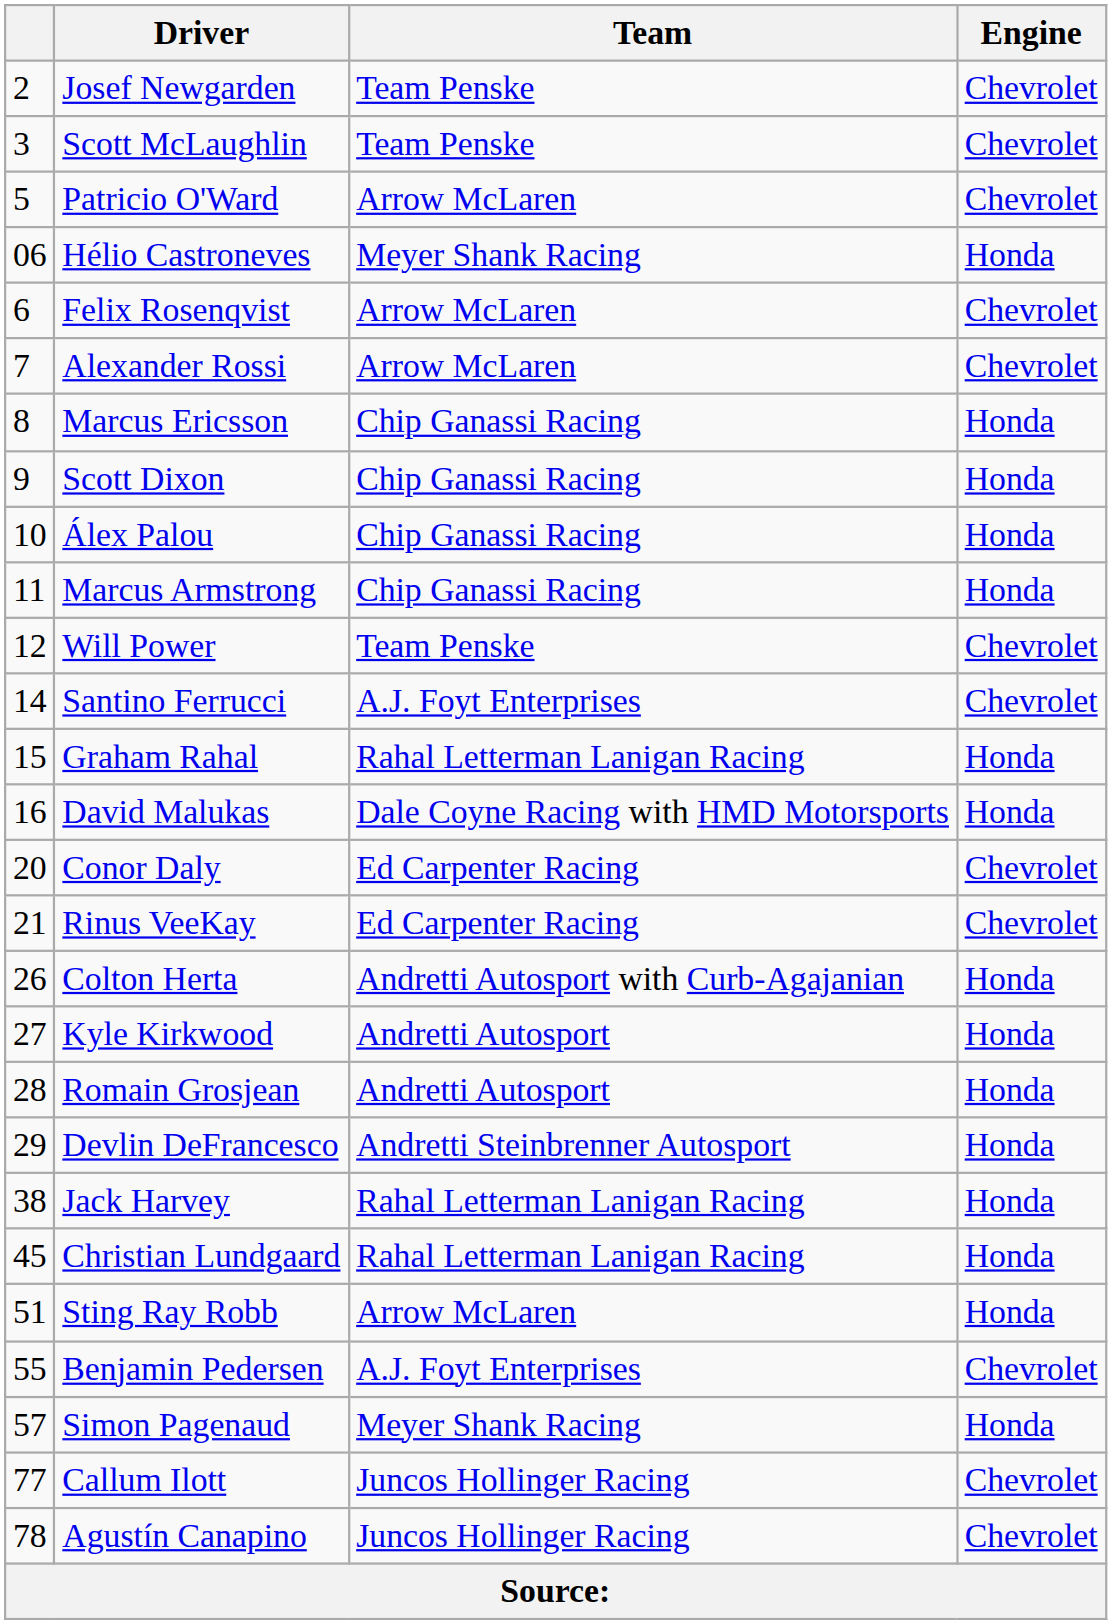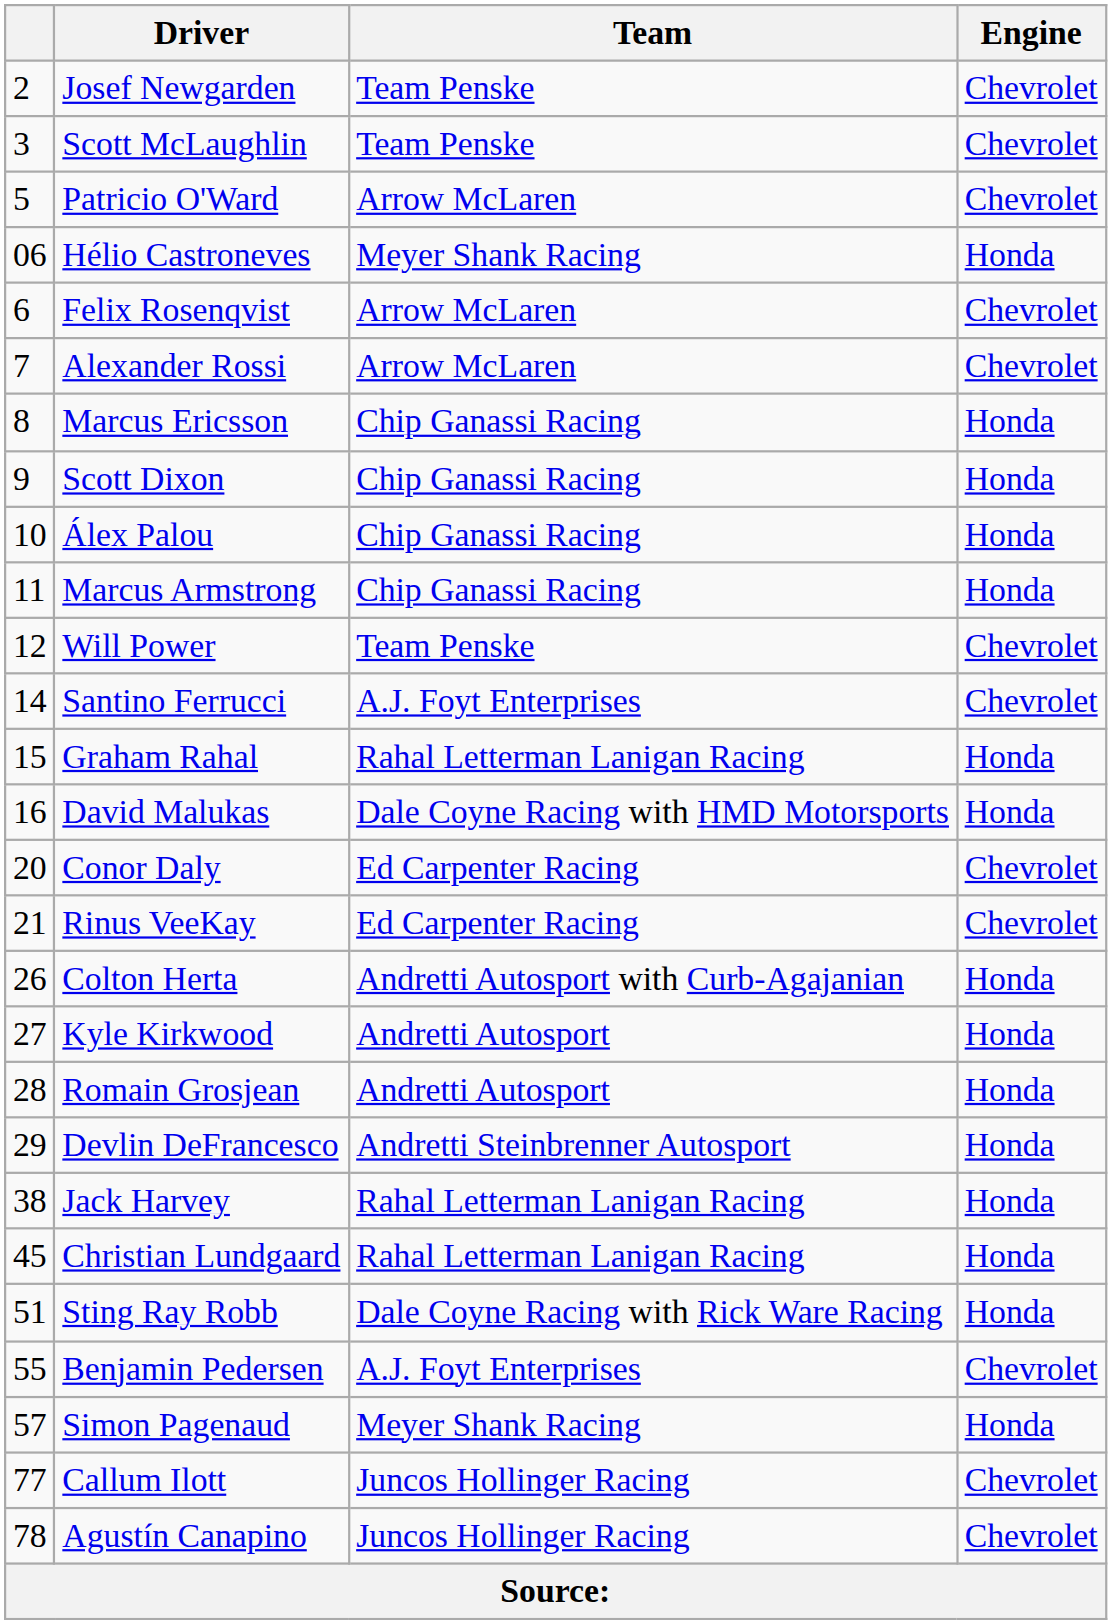 <table class="wikitable" style="font-size: 95%;">
 <tr>
 <th align=center></th>
 <th>Driver</th>
 <th>Team</th>
 <th>Engine</th>
 </tr>
 <tr>
 <td>2</td>
 <td> <a href='#'>Josef Newgarden</a> <strong></strong></td>
 <td><a href='#'>Team Penske</a></td>
 <td><a href='#'>Chevrolet</a></td>
 </tr>
 <tr>
 <td>3</td>
 <td> <a href='#'>Scott McLaughlin</a></td>
 <td><a href='#'>Team Penske</a></td>
 <td><a href='#'>Chevrolet</a></td>
 </tr>
 <tr>
 <td>5</td>
 <td> <a href='#'>Patricio O'Ward</a></td>
 <td><a href='#'>Arrow McLaren</a></td>
 <td><a href='#'>Chevrolet</a></td>
 </tr>
 <tr>
 <td>06</td>
 <td> <a href='#'>Hélio Castroneves</a></td>
 <td><a href='#'>Meyer Shank Racing</a></td>
 <td><a href='#'>Honda</a></td>
 </tr>
 <tr>
 <td>6</td>
 <td> <a href='#'>Felix Rosenqvist</a></td>
 <td><a href='#'>Arrow McLaren</a></td>
 <td><a href='#'>Chevrolet</a></td>
 </tr>
 <tr>
 <td>7</td>
 <td> <a href='#'>Alexander Rossi</a> <strong></strong></td>
 <td><a href='#'>Arrow McLaren</a></td>
 <td><a href='#'>Chevrolet</a></td>
 </tr>
 <tr>
 <td>8</td>
 <td> <a href='#'>Marcus Ericsson</a></td>
 <td><a href='#'>Chip Ganassi Racing</a></td>
 <td><a href='#'>Honda</a></td>
 </tr>
 <tr>
 <td>9</td>
 <td> <a href='#'>Scott Dixon</a> <strong></strong></td>
 <td><a href='#'>Chip Ganassi Racing</a></td>
 <td><a href='#'>Honda</a></td>
 </tr>
 <tr>
 <td>10</td>
 <td> <a href='#'>Álex Palou</a></td>
 <td><a href='#'>Chip Ganassi Racing</a></td>
 <td><a href='#'>Honda</a></td>
 </tr>
 <tr>
 <td>11</td>
 <td> <a href='#'>Marcus Armstrong</a> <strong></strong></td>
 <td><a href='#'>Chip Ganassi Racing</a></td>
 <td><a href='#'>Honda</a></td>
 </tr>
 <tr>
 <td>12</td>
 <td> <a href='#'>Will Power</a> <strong></strong></td>
 <td><a href='#'>Team Penske</a></td>
 <td><a href='#'>Chevrolet</a></td>
 </tr>
 <tr>
 <td>14</td>
 <td> <a href='#'>Santino Ferrucci</a></td>
 <td><a href='#'>A.J. Foyt Enterprises</a></td>
 <td><a href='#'>Chevrolet</a></td>
 </tr>
 <tr>
 <td>15</td>
 <td> <a href='#'>Graham Rahal</a></td>
 <td><a href='#'>Rahal Letterman Lanigan Racing</a></td>
 <td><a href='#'>Honda</a></td>
 </tr>
 <tr>
 <td>16</td>
 <td> <a href='#'>David Malukas</a></td>
 <td><a href='#'>Dale Coyne Racing</a> with <a href='#'>HMD Motorsports</a></td>
 <td><a href='#'>Honda</a></td>
 </tr>
 <tr>
 <td>20</td>
 <td> <a href='#'>Conor Daly</a></td>
 <td><a href='#'>Ed Carpenter Racing</a></td>
 <td><a href='#'>Chevrolet</a></td>
 </tr>
 <tr>
 <td>21</td>
 <td> <a href='#'>Rinus VeeKay</a> <strong></strong></td>
 <td><a href='#'>Ed Carpenter Racing</a></td>
 <td><a href='#'>Chevrolet</a></td>
 </tr>
 <tr>
 <td>26</td>
 <td> <a href='#'>Colton Herta</a> <strong></strong></td>
 <td><a href='#'>Andretti Autosport</a> with <a href='#'>Curb-Agajanian</a></td>
 <td><a href='#'>Honda</a></td>
 </tr>
 <tr>
 <td>27</td>
 <td> <a href='#'>Kyle Kirkwood</a></td>
 <td><a href='#'>Andretti Autosport</a></td>
 <td><a href='#'>Honda</a></td>
 </tr>
 <tr>
 <td>28</td>
 <td> <a href='#'>Romain Grosjean</a></td>
 <td><a href='#'>Andretti Autosport</a></td>
 <td><a href='#'>Honda</a></td>
 </tr>
 <tr>
 <td>29</td>
 <td> <a href='#'>Devlin DeFrancesco</a></td>
 <td><a href='#'>Andretti Steinbrenner Autosport</a></td>
 <td><a href='#'>Honda</a></td>
 </tr>
 <tr>
 <td>38</td>
 <td> <a href='#'>Jack Harvey</a></td>
 <td><a href='#'>Rahal Letterman Lanigan Racing</a></td>
 <td><a href='#'>Honda</a></td>
 </tr>
 <tr>
 <td>45</td>
 <td> <a href='#'>Christian Lundgaard</a></td>
 <td><a href='#'>Rahal Letterman Lanigan Racing</a></td>
 <td><a href='#'>Honda</a></td>
 </tr>
 <tr>
 <td>51</td>
 <td> <a href='#'>Sting Ray Robb</a> <strong></strong></td>
-<td><a href='#'>Arrow McLaren</a></td>
+<td><a href='#'>Dale Coyne Racing</a> with <a href='#'>Rick Ware Racing</a></td>
 <td><a href='#'>Honda</a></td>
 </tr>
 <tr>
 <td>55</td>
 <td> <a href='#'>Benjamin Pedersen</a> <strong></strong></td>
 <td><a href='#'>A.J. Foyt Enterprises</a></td>
 <td><a href='#'>Chevrolet</a></td>
 </tr>
 <tr>
 <td>57</td>
 <td> <a href='#'>Simon Pagenaud</a> <strong></strong></td>
 <td><a href='#'>Meyer Shank Racing</a></td>
 <td><a href='#'>Honda</a></td>
 </tr>
 <tr>
 <td>77</td>
 <td> <a href='#'>Callum Ilott</a></td>
 <td><a href='#'>Juncos Hollinger Racing</a></td>
 <td><a href='#'>Chevrolet</a></td>
 </tr>
 <tr>
 <td>78</td>
 <td> <a href='#'>Agustín Canapino</a> <strong></strong></td>
 <td><a href='#'>Juncos Hollinger Racing</a></td>
 <td><a href='#'>Chevrolet</a></td>
 </tr>
 <tr>
 <th colspan=4>Source:</th>
 </tr>
 </table>
